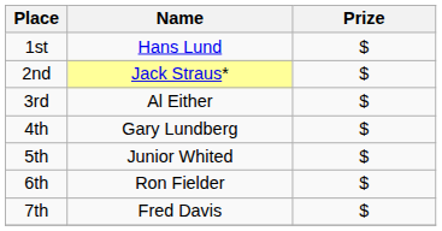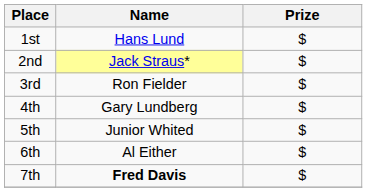 <table class="wikitable">
 <tr>
 <th width="50">Place</th>
 <th width="200">Name</th>
 <th width="125">Prize</th>
 </tr>
 <tr>
 <td align = "center">1st</td>
 <td align = "center"><a href='#'>Hans Lund</a></td>
 <td align = "center">$</td>
 </tr>
 <tr>
 <td align = "center">2nd</td>
 <td align = "center" bgcolor="#FFFF99"><a href='#'>Jack Straus</a>*</td>
 <td align = "center">$</td>
 </tr>
 <tr>
 <td align = "center">3rd</td>
-<td align = "center">Al Either</td>
+<td align = "center">Ron Fielder</td>
 <td align = "center">$</td>
 </tr>
 <tr>
 <td align = "center">4th</td>
 <td align = "center">Gary Lundberg</td>
 <td align = "center">$</td>
 </tr>
 <tr>
 <td align = "center">5th</td>
 <td align = "center">Junior Whited</td>
 <td align = "center">$</td>
 </tr>
 <tr>
 <td align = "center">6th</td>
-<td align = "center">Ron Fielder</td>
+<td align = "center">Al Either</td>
 <td align = "center">$</td>
 </tr>
 <tr>
 <td align = "center">7th</td>
-<td align = "center">Fred Davis</td>
+<td align = "center"><strong>Fred Davis</strong></td>
 <td align = "center">$</td>
 </tr>
 <tr>
 </tr>
 </table>
